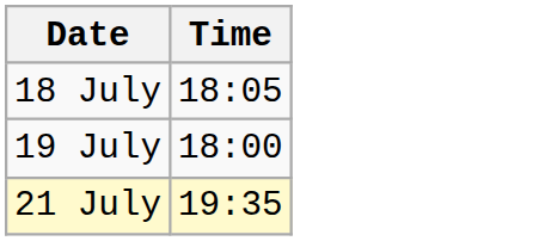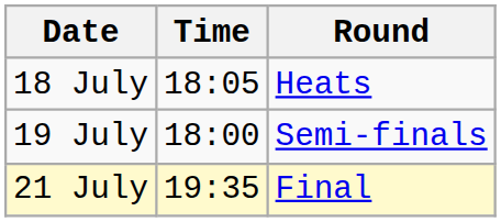 <table class="wikitable">
 <tr>
 <th>Date</th>
 <th>Time</th>
+<th>Round</th>
 </tr>
 <tr>
 <td>18 July</td>
 <td>18:05</td>
+<td><a href='#'>Heats</a></td>
 </tr>
 <tr>
 <td>19 July</td>
 <td>18:00</td>
+<td><a href='#'>Semi-finals</a></td>
 </tr>
 <tr style=background:lemonchiffon>
 <td>21 July</td>
 <td>19:35</td>
+<td><a href='#'>Final</a></td>
 </tr>
 </table>
